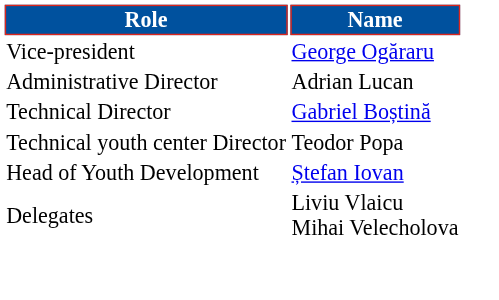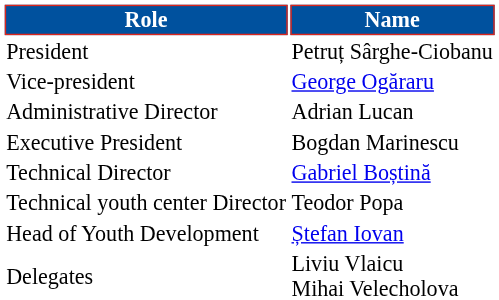 <table class="toccolours">
 <tr>
 <th style="background:#00519e;color:#FFFFFF;border:1.5px solid #db261d">Role</th>
 <th style="background:#00519e;color:#FFFFFF;border:1.5px solid #db261d">Name</th>
+</tr>
+<tr>
+<td>President</td>
+<td> Petruț Sârghe-Ciobanu</td>
 </tr>
 <tr>
 <td>Vice-president</td>
 <td> <a href='#'>George Ogăraru</a></td>
 </tr>
 <tr>
 <td>Administrative Director</td>
 <td> Adrian Lucan</td>
+</tr>
+<tr>
+<td>Executive President</td>
+<td> Bogdan Marinescu</td>
 </tr>
 <tr>
 <td>Technical Director</td>
 <td> <a href='#'>Gabriel Boștină</a></td>
 </tr>
 <tr>
 <td>Technical youth center Director</td>
 <td> Teodor Popa</td>
 </tr>
 <tr>
 <td>Head of Youth Development</td>
 <td> <a href='#'>Ștefan Iovan</a></td>
 </tr>
 <tr>
 <td>Delegates</td>
 <td> Liviu Vlaicu <br>  Mihai Velecholova</td>
 </tr>
 </table>
